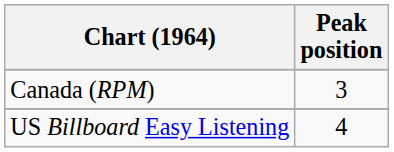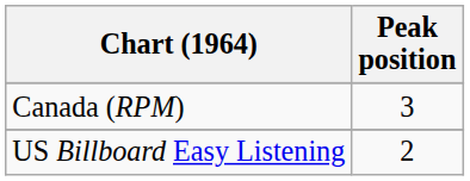 <table class="wikitable sortable">
 <tr>
 <th>Chart (1964)</th>
 <th>Peak<br>position</th>
 </tr>
 <tr>
 </tr>
 <tr>
 <td align=left>Canada (<em>RPM</em>)</td>
 <td align=center>3</td>
 </tr>
 <tr>
 </tr>
 <tr>
 </tr>
 <tr>
 </tr>
 <tr>
 <td align=left>US <em>Billboard</em> <a href='#'>Easy Listening</a></td>
-<td align=center>4</td>
+<td align=center>2</td>
 </tr>
 </table>
